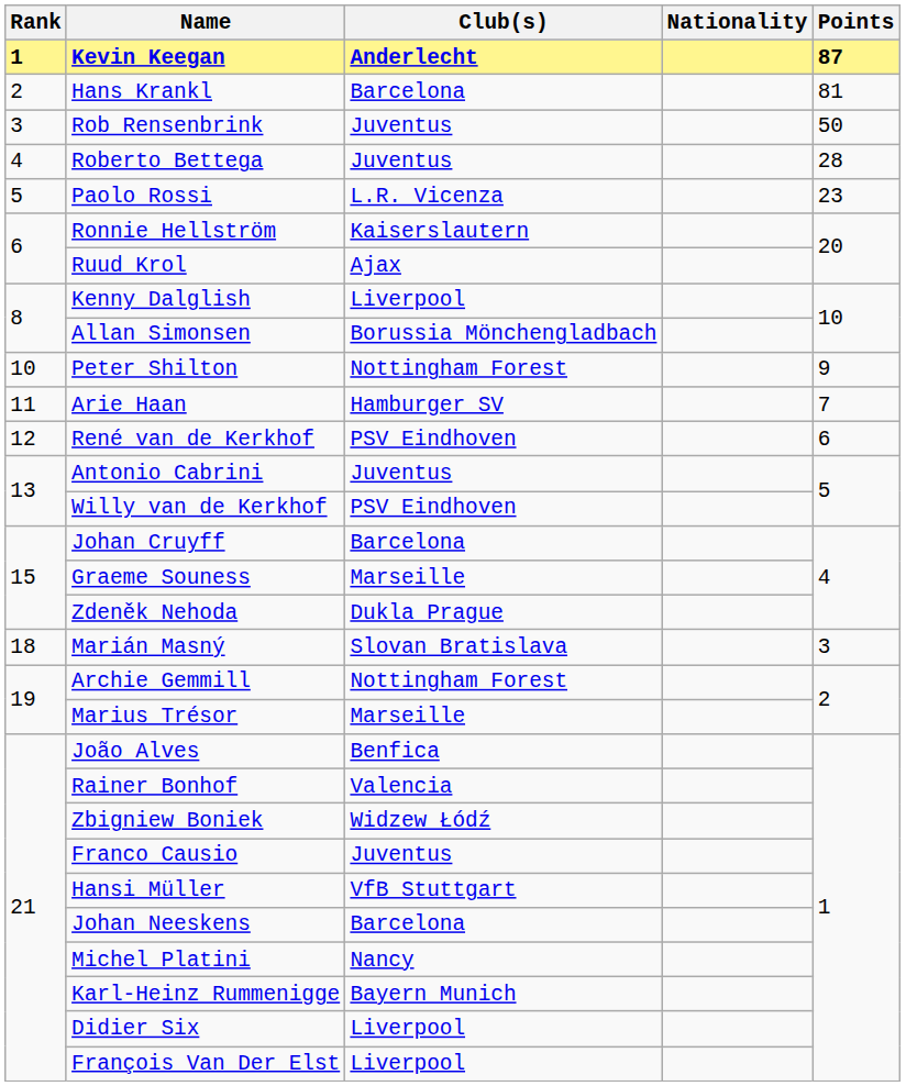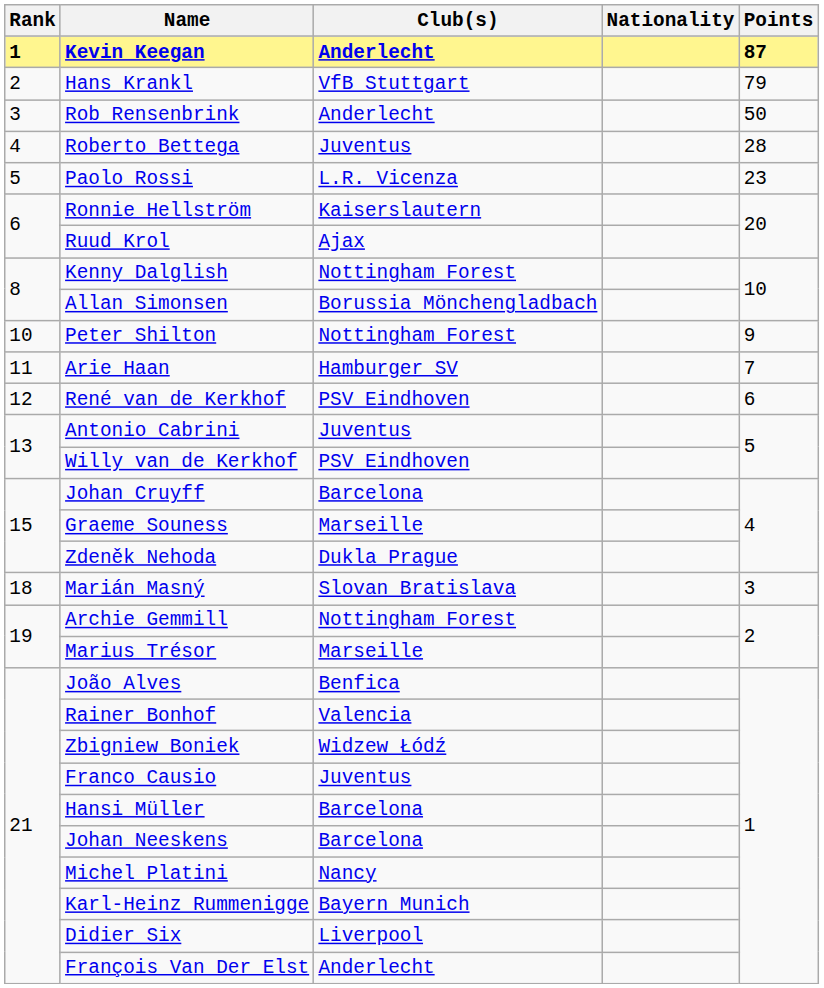 <table class="wikitable">
 <tr>
 <th>Rank</th>
 <th>Name</th>
 <th>Club(s)</th>
 <th>Nationality</th>
 <th>Points</th>
 </tr>
 <tr style="background-color: #FFF68F; font-weight: bold;">
 <td>1</td>
 <td><a href='#'>Kevin Keegan</a></td>
 <td> <a href='#'>Anderlecht</a></td>
 <td></td>
 <td>87</td>
 </tr>
 <tr>
 <td>2</td>
 <td><a href='#'>Hans Krankl</a></td>
-<td align="left"> <a href='#'>Barcelona</a></td>
+<td> <a href='#'>VfB Stuttgart</a></td>
 <td></td>
-<td>81</td>
+<td>79</td>
 </tr>
 <tr>
 <td>3</td>
 <td><a href='#'>Rob Rensenbrink</a></td>
-<td> <a href='#'>Juventus</a></td>
+<td> <a href='#'>Anderlecht</a></td>
 <td></td>
 <td>50</td>
 </tr>
 <tr>
 <td>4</td>
 <td><a href='#'>Roberto Bettega</a></td>
 <td> <a href='#'>Juventus</a></td>
 <td></td>
 <td>28</td>
 </tr>
 <tr>
 <td>5</td>
 <td><a href='#'>Paolo Rossi</a></td>
 <td align="left"> <a href='#'>L.R. Vicenza</a></td>
 <td></td>
 <td>23</td>
 </tr>
 <tr>
 <td rowspan="2">6</td>
 <td><a href='#'>Ronnie Hellström</a></td>
 <td> <a href='#'>Kaiserslautern</a></td>
 <td></td>
 <td rowspan="2">20</td>
 </tr>
 <tr>
 <td><a href='#'>Ruud Krol</a></td>
 <td> <a href='#'>Ajax</a></td>
 <td></td>
 </tr>
 <tr>
 <td rowspan="2">8</td>
 <td><a href='#'>Kenny Dalglish</a></td>
-<td> <a href='#'>Liverpool</a></td>
+<td align="left"> <a href='#'>Nottingham Forest</a></td>
 <td></td>
 <td rowspan="2">10</td>
 </tr>
 <tr>
 <td><a href='#'>Allan Simonsen</a></td>
 <td> <a href='#'>Borussia Mönchengladbach</a></td>
 <td></td>
 </tr>
 <tr>
 <td>10</td>
 <td><a href='#'>Peter Shilton</a></td>
 <td> <a href='#'>Nottingham Forest</a></td>
 <td></td>
 <td>9</td>
 </tr>
 <tr>
 <td>11</td>
 <td><a href='#'>Arie Haan</a></td>
 <td align="left"> <a href='#'>Hamburger SV</a></td>
 <td></td>
 <td>7</td>
 </tr>
 <tr>
 <td>12</td>
 <td><a href='#'>René van de Kerkhof</a></td>
 <td> <a href='#'>PSV Eindhoven</a></td>
 <td></td>
 <td>6</td>
 </tr>
 <tr>
 <td rowspan="2">13</td>
 <td><a href='#'>Antonio Cabrini</a></td>
 <td> <a href='#'>Juventus</a></td>
 <td></td>
 <td rowspan="2">5</td>
 </tr>
 <tr>
 <td><a href='#'>Willy van de Kerkhof</a></td>
 <td> <a href='#'>PSV Eindhoven</a></td>
 <td></td>
 </tr>
 <tr>
 <td rowspan="3">15</td>
 <td><a href='#'>Johan Cruyff</a></td>
 <td align="left"> <a href='#'>Barcelona</a></td>
 <td></td>
 <td rowspan="3">4</td>
 </tr>
 <tr>
 <td><a href='#'>Graeme Souness</a></td>
 <td align="left"> <a href='#'>Marseille</a></td>
 <td></td>
 </tr>
 <tr>
 <td><a href='#'>Zdeněk Nehoda</a></td>
 <td align="left"> <a href='#'>Dukla Prague</a></td>
 <td></td>
 </tr>
 <tr>
 <td>18</td>
 <td><a href='#'>Marián Masný</a></td>
 <td align="left"> <a href='#'>Slovan Bratislava</a></td>
 <td></td>
 <td>3</td>
 </tr>
 <tr>
 <td rowspan="2">19</td>
 <td><a href='#'>Archie Gemmill</a></td>
 <td align="left"> <a href='#'>Nottingham Forest</a></td>
 <td></td>
 <td rowspan="2">2</td>
 </tr>
 <tr>
 <td><a href='#'>Marius Trésor</a></td>
 <td> <a href='#'>Marseille</a></td>
 <td></td>
 </tr>
 <tr>
 <td rowspan="10">21</td>
 <td><a href='#'>João Alves</a></td>
 <td> <a href='#'>Benfica</a></td>
 <td></td>
 <td rowspan="10">1</td>
 </tr>
 <tr>
 <td><a href='#'>Rainer Bonhof</a></td>
 <td> <a href='#'>Valencia</a></td>
 <td></td>
 </tr>
 <tr>
 <td><a href='#'>Zbigniew Boniek</a></td>
 <td> <a href='#'>Widzew Łódź</a></td>
 <td></td>
 </tr>
 <tr>
 <td><a href='#'>Franco Causio</a></td>
 <td> <a href='#'>Juventus</a></td>
 <td></td>
 </tr>
 <tr>
 <td><a href='#'>Hansi Müller</a></td>
-<td> <a href='#'>VfB Stuttgart</a></td>
+<td align="left"> <a href='#'>Barcelona</a></td>
 <td></td>
 </tr>
 <tr>
 <td><a href='#'>Johan Neeskens</a></td>
 <td> <a href='#'>Barcelona</a></td>
 <td></td>
 </tr>
 <tr>
 <td><a href='#'>Michel Platini</a></td>
 <td> <a href='#'>Nancy</a></td>
 <td></td>
 </tr>
 <tr>
 <td><a href='#'>Karl-Heinz Rummenigge</a></td>
 <td align="left"> <a href='#'>Bayern Munich</a></td>
 <td></td>
 </tr>
 <tr>
 <td><a href='#'>Didier Six</a></td>
 <td align="left"> <a href='#'>Liverpool</a></td>
 <td></td>
 </tr>
 <tr>
 <td><a href='#'>François Van Der Elst</a></td>
-<td> <a href='#'>Liverpool</a></td>
+<td align="left"> <a href='#'>Anderlecht</a></td>
 <td></td>
 </tr>
 </table>
